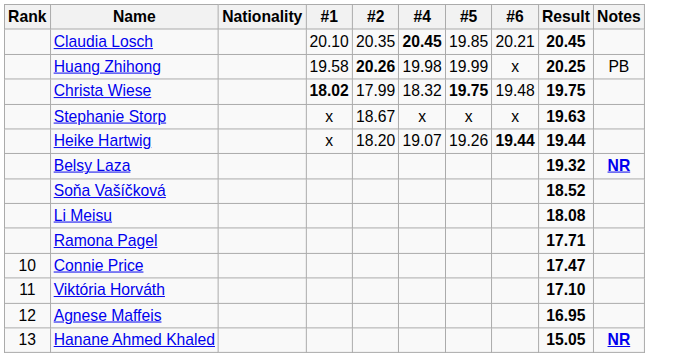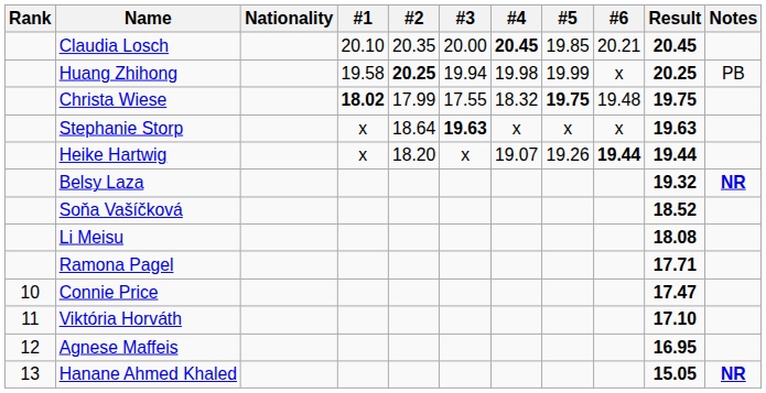 <table class="wikitable sortable" style="text-align:center">
 <tr>
 <th>Rank</th>
 <th>Name</th>
 <th>Nationality</th>
 <th>#1</th>
 <th>#2</th>
+<th>#3</th>
 <th>#4</th>
 <th>#5</th>
 <th>#6</th>
 <th>Result</th>
 <th>Notes</th>
 </tr>
 <tr>
 <td></td>
 <td align="left"><a href='#'>Claudia Losch</a></td>
 <td align=left></td>
 <td>20.10</td>
 <td>20.35</td>
+<td>20.00</td>
 <td><strong>20.45</strong></td>
 <td>19.85</td>
 <td>20.21</td>
 <td><strong>20.45</strong></td>
 <td></td>
 </tr>
 <tr>
 <td></td>
 <td align="left"><a href='#'>Huang Zhihong</a></td>
 <td align=left></td>
 <td>19.58</td>
-<td><strong>20.26</strong></td>
+<td><strong>20.25</strong></td>
+<td>19.94</td>
 <td>19.98</td>
 <td>19.99</td>
 <td>x</td>
 <td><strong>20.25</strong></td>
 <td>PB</td>
 </tr>
 <tr>
 <td></td>
 <td align="left"><a href='#'>Christa Wiese</a></td>
 <td align=left></td>
 <td><strong>18.02</strong></td>
 <td>17.99</td>
+<td>17.55</td>
 <td>18.32</td>
 <td><strong>19.75</strong></td>
 <td>19.48</td>
 <td><strong>19.75</strong></td>
 <td></td>
 </tr>
 <tr>
 <td></td>
 <td align="left"><a href='#'>Stephanie Storp</a></td>
 <td align=left></td>
 <td>x</td>
-<td>18.67</td>
+<td>18.64</td>
+<td><strong>19.63</strong></td>
 <td>x</td>
 <td>x</td>
 <td>x</td>
 <td><strong>19.63</strong></td>
 <td></td>
 </tr>
 <tr>
 <td></td>
 <td align="left"><a href='#'>Heike Hartwig</a></td>
 <td align=left></td>
 <td>x</td>
 <td>18.20</td>
+<td>x</td>
 <td>19.07</td>
 <td>19.26</td>
 <td><strong>19.44</strong></td>
 <td><strong>19.44</strong></td>
 <td></td>
 </tr>
 <tr>
 <td></td>
 <td align="left"><a href='#'>Belsy Laza</a></td>
 <td align=left></td>
+<td></td>
 <td></td>
 <td></td>
 <td></td>
 <td></td>
 <td></td>
 <td><strong>19.32</strong></td>
 <td><strong><a href='#'>NR</a></strong></td>
 </tr>
 <tr>
 <td></td>
 <td align="left"><a href='#'>Soňa Vašíčková</a></td>
 <td align=left></td>
 <td></td>
 <td></td>
 <td></td>
 <td></td>
 <td></td>
+<td></td>
 <td><strong>18.52</strong></td>
 <td></td>
 </tr>
 <tr>
 <td></td>
 <td align="left"><a href='#'>Li Meisu</a></td>
 <td align=left></td>
+<td></td>
 <td></td>
 <td></td>
 <td></td>
 <td></td>
 <td></td>
 <td><strong>18.08</strong></td>
 <td></td>
 </tr>
 <tr>
 <td></td>
 <td align="left"><a href='#'>Ramona Pagel</a></td>
 <td align=left></td>
 <td></td>
 <td></td>
 <td></td>
 <td></td>
 <td></td>
+<td></td>
 <td><strong>17.71</strong></td>
 <td></td>
 </tr>
 <tr>
 <td>10</td>
 <td align="left"><a href='#'>Connie Price</a></td>
 <td align=left></td>
+<td></td>
 <td></td>
 <td></td>
 <td></td>
 <td></td>
 <td></td>
 <td><strong>17.47</strong></td>
 <td></td>
 </tr>
 <tr>
 <td>11</td>
 <td align="left"><a href='#'>Viktória Horváth</a></td>
 <td align=left></td>
 <td></td>
 <td></td>
 <td></td>
 <td></td>
 <td></td>
+<td></td>
 <td><strong>17.10</strong></td>
 <td></td>
 </tr>
 <tr>
 <td>12</td>
 <td align="left"><a href='#'>Agnese Maffeis</a></td>
 <td align=left></td>
+<td></td>
 <td></td>
 <td></td>
 <td></td>
 <td></td>
 <td></td>
 <td><strong>16.95</strong></td>
 <td></td>
 </tr>
 <tr>
 <td>13</td>
 <td align="left"><a href='#'>Hanane Ahmed Khaled</a></td>
 <td align=left></td>
 <td></td>
 <td></td>
 <td></td>
 <td></td>
 <td></td>
+<td></td>
 <td><strong>15.05</strong></td>
 <td><strong><a href='#'>NR</a></strong></td>
 </tr>
 </table>
